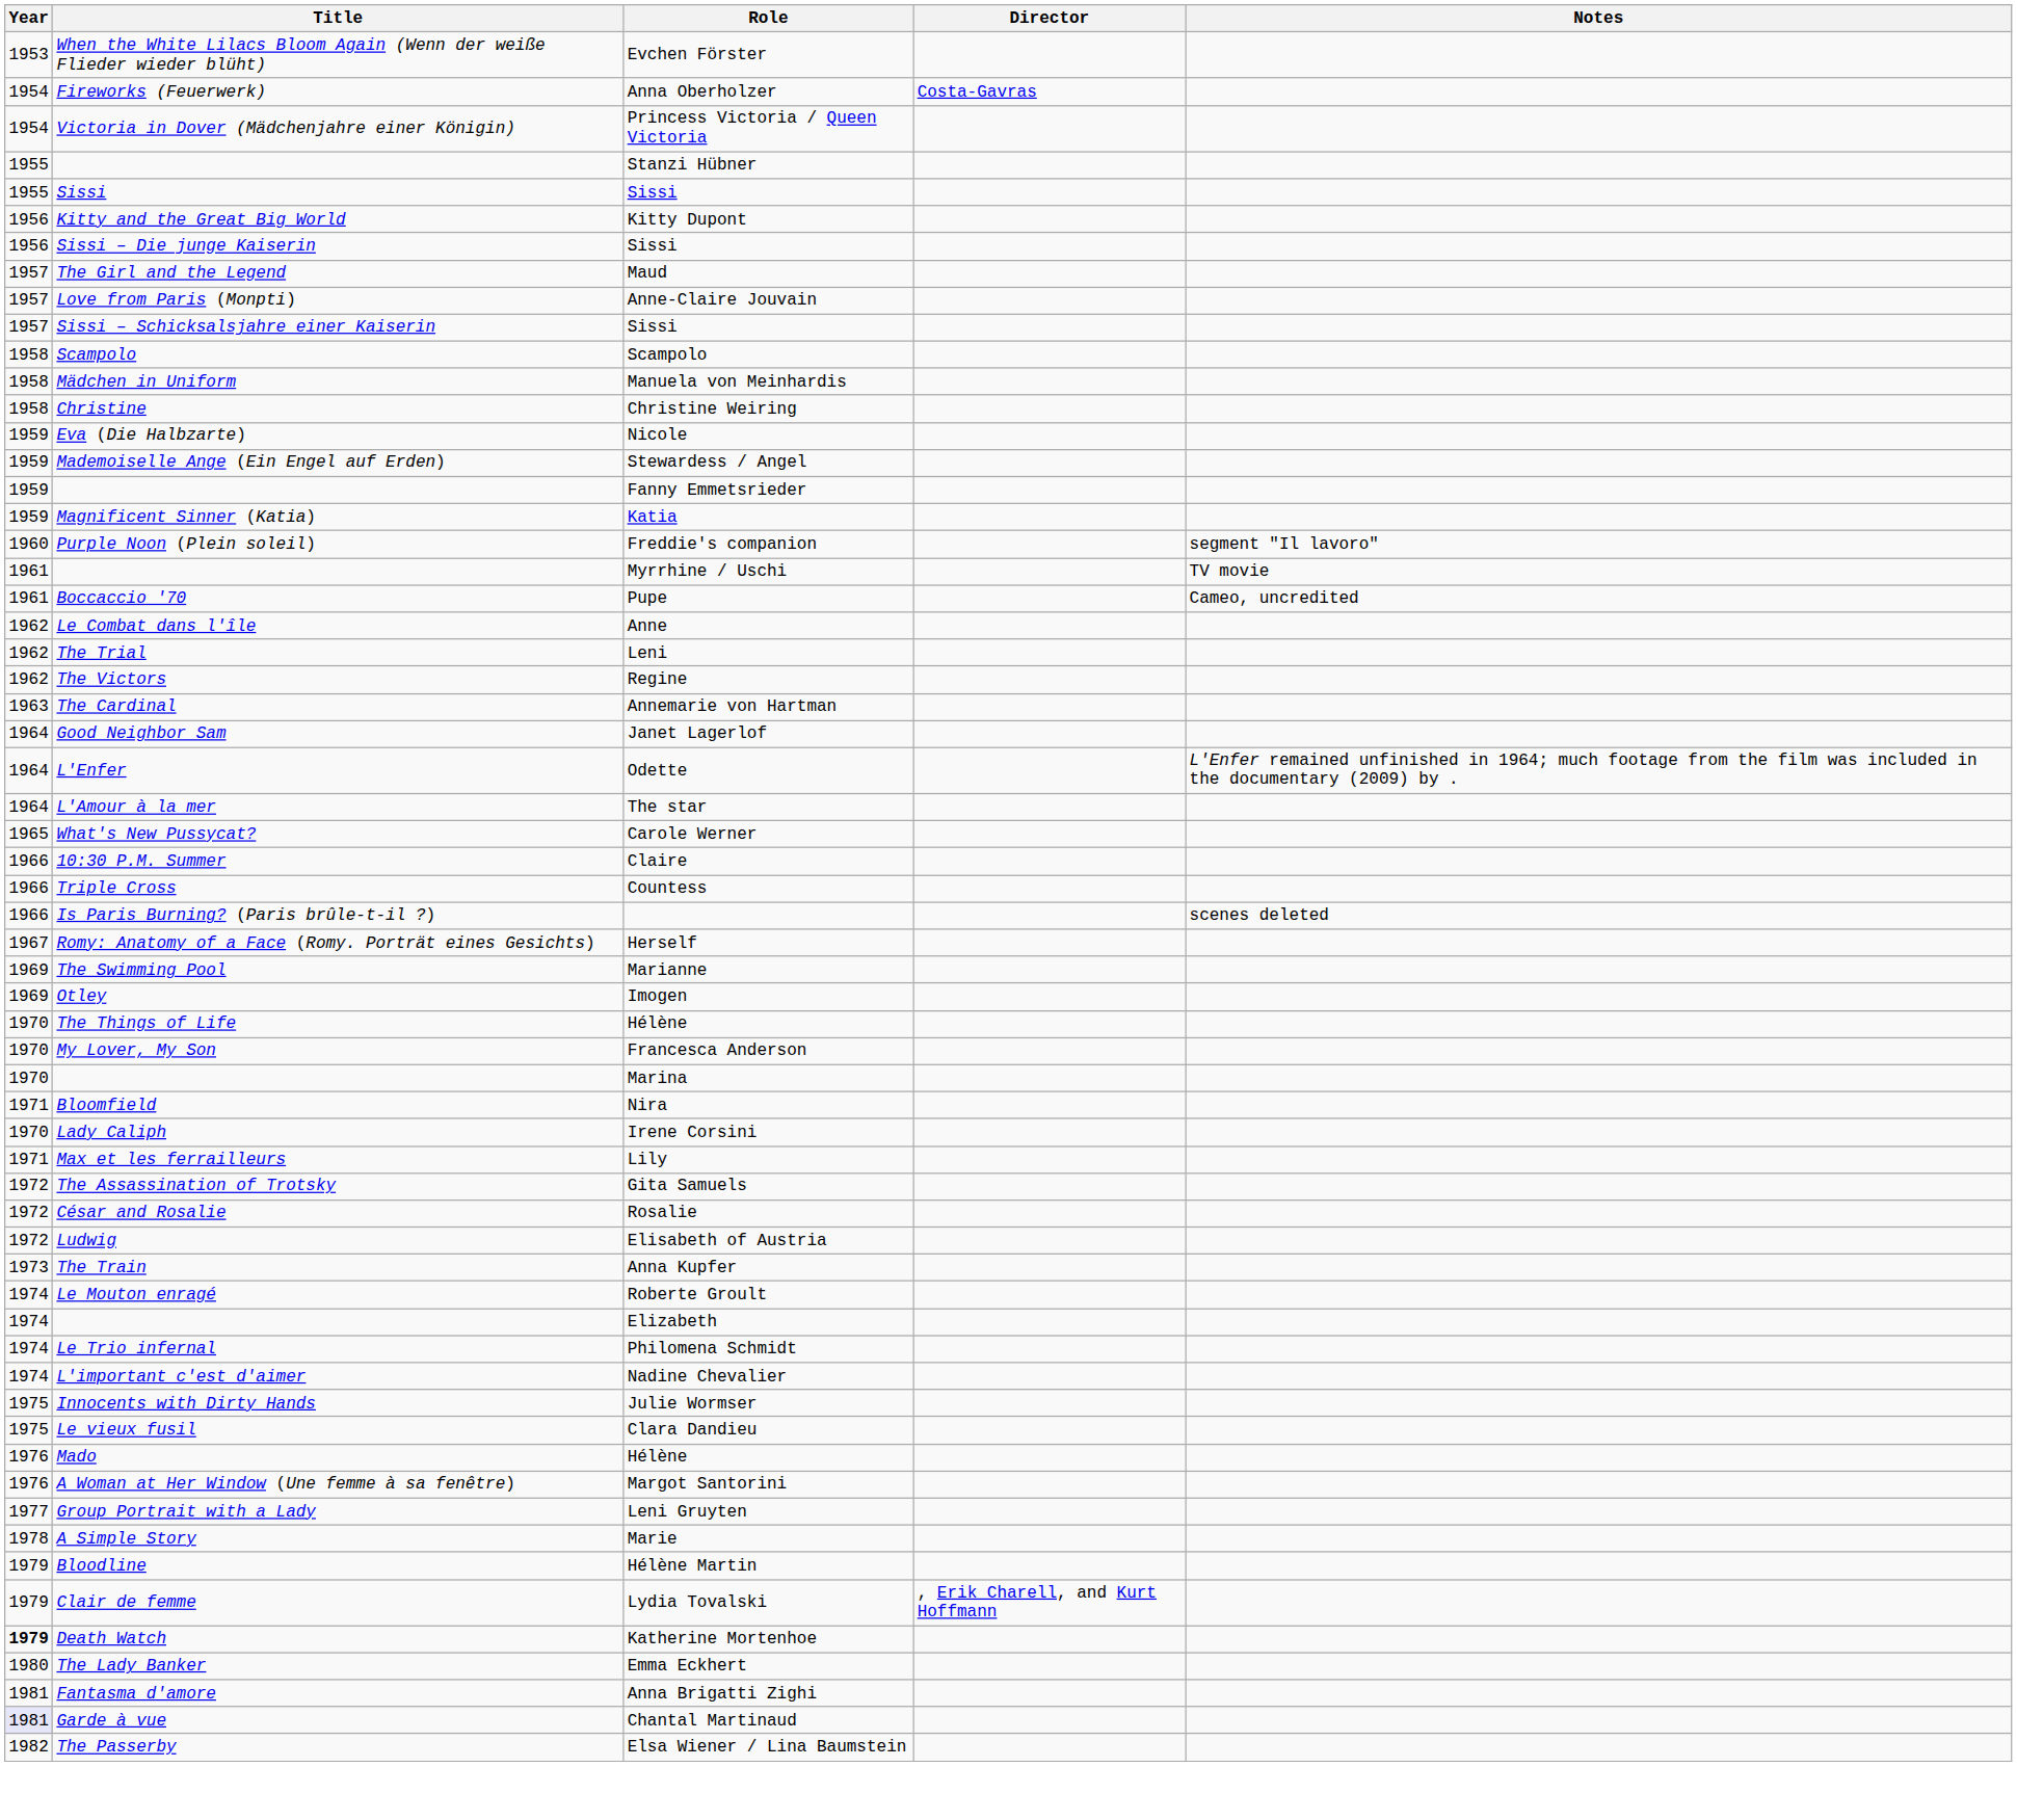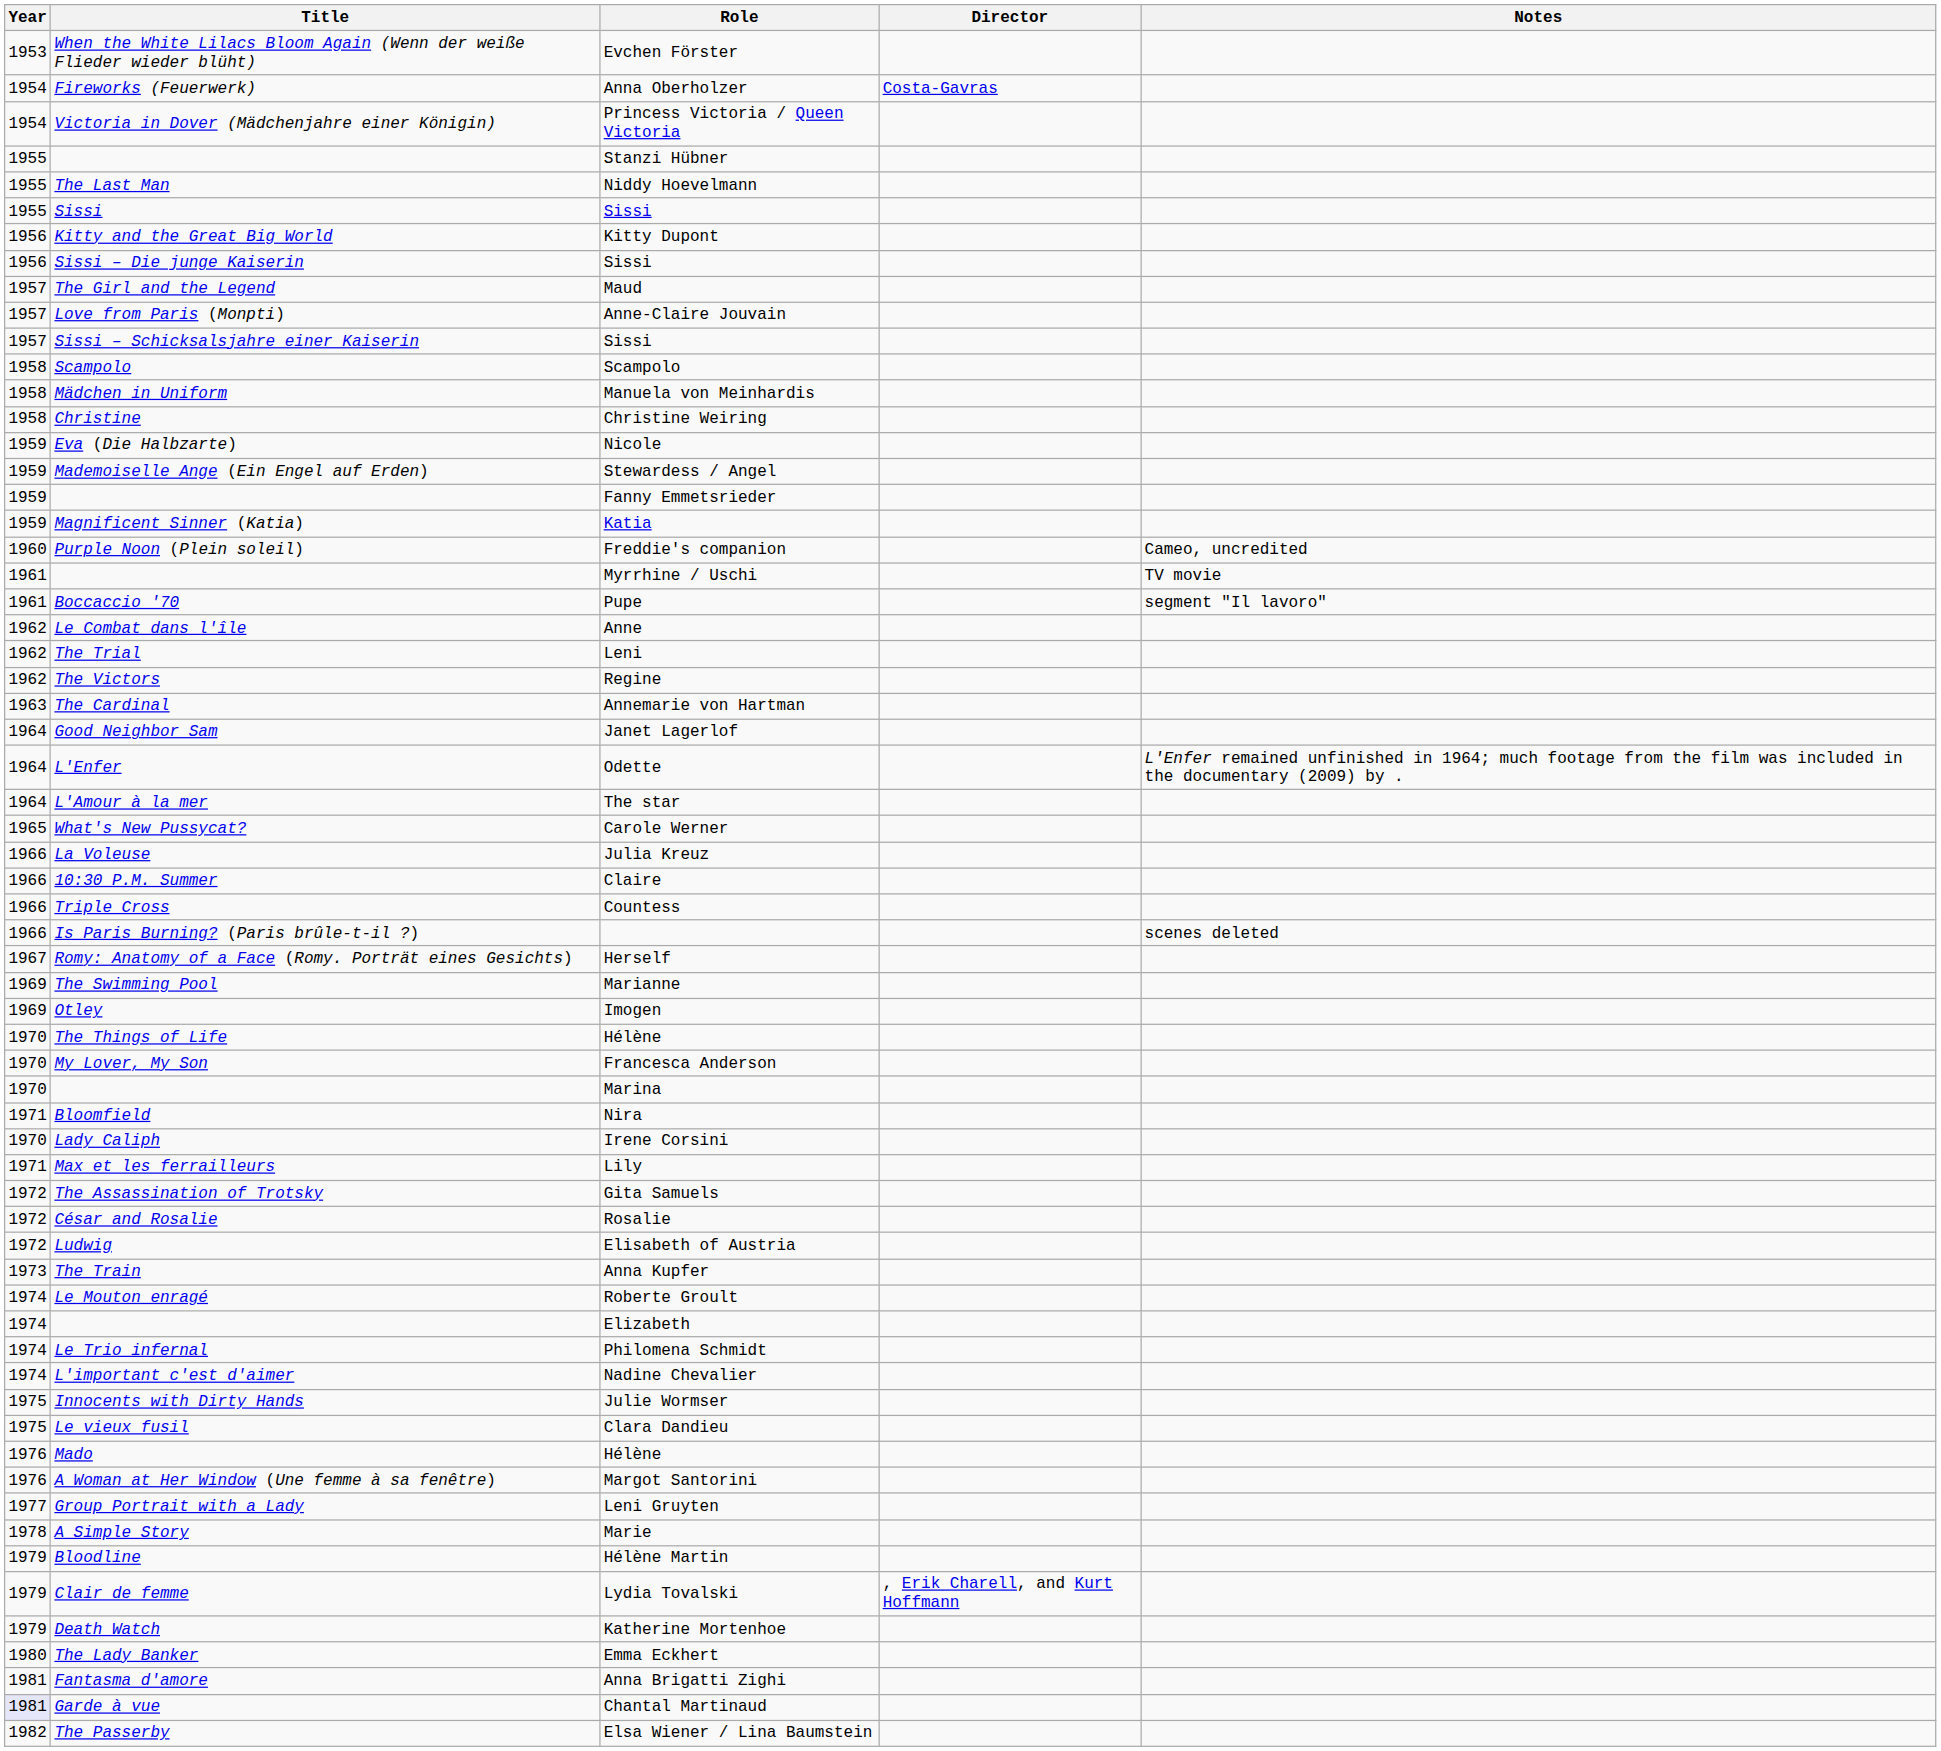 <table class="wikitable sortable">
 <tr>
 <th>Year</th>
 <th>Title</th>
 <th class="unsortable">Role</th>
 <th>Director</th>
 <th class="unsortable">Notes</th>
 </tr>
 <tr>
 <td>1953</td>
 <td><em><a href='#'>When the White Lilacs Bloom Again</a> (Wenn der weiße Flieder wieder blüht)</em></td>
 <td>Evchen Förster</td>
 <td></td>
 <td></td>
 </tr>
 <tr>
 <td>1954</td>
 <td><em><a href='#'>Fireworks</a> (Feuerwerk)</em></td>
 <td>Anna Oberholzer</td>
 <td><a href='#'>Costa-Gavras</a></td>
 <td></td>
 </tr>
 <tr>
 <td>1954</td>
 <td><em><a href='#'>Victoria in Dover</a> (Mädchenjahre einer Königin)</em></td>
 <td>Princess Victoria / <a href='#'>Queen Victoria</a></td>
 <td></td>
 <td></td>
 </tr>
 <tr>
 <td>1955</td>
 <td><em></em></td>
 <td>Stanzi Hübner</td>
+<td></td>
+<td></td>
+</tr>
+<tr>
+<td>1955</td>
+<td><em><a href='#'>The Last Man</a></em></td>
+<td>Niddy Hoevelmann</td>
 <td></td>
 <td></td>
 </tr>
 <tr>
 <td>1955</td>
 <td><em><a href='#'>Sissi</a></em></td>
 <td><a href='#'>Sissi</a></td>
 <td></td>
 <td></td>
 </tr>
 <tr>
 <td>1956</td>
 <td><em><a href='#'>Kitty and the Great Big World</a></em></td>
 <td>Kitty Dupont</td>
 <td></td>
 <td></td>
 </tr>
 <tr>
 <td>1956</td>
 <td><em><a href='#'>Sissi – Die junge Kaiserin</a></em></td>
 <td>Sissi</td>
 <td></td>
 <td></td>
 </tr>
 <tr>
 <td>1957</td>
 <td><em><a href='#'>The Girl and the Legend</a></em></td>
 <td>Maud</td>
 <td></td>
 <td></td>
 </tr>
 <tr>
 <td>1957</td>
 <td><em><a href='#'>Love from Paris</a></em> (<em>Monpti</em>)</td>
 <td>Anne-Claire Jouvain</td>
 <td></td>
 <td></td>
 </tr>
 <tr>
 <td>1957</td>
 <td><em><a href='#'>Sissi – Schicksalsjahre einer Kaiserin</a></em></td>
 <td>Sissi</td>
 <td></td>
 <td></td>
 </tr>
 <tr>
 <td>1958</td>
 <td><em><a href='#'>Scampolo</a></em></td>
 <td>Scampolo</td>
 <td></td>
 <td></td>
 </tr>
 <tr>
 <td>1958</td>
 <td><em><a href='#'>Mädchen in Uniform</a></em></td>
 <td>Manuela von Meinhardis</td>
 <td></td>
 <td></td>
 </tr>
 <tr>
 <td>1958</td>
 <td><em><a href='#'>Christine</a></em></td>
 <td>Christine Weiring</td>
 <td></td>
 <td></td>
 </tr>
 <tr>
 <td>1959</td>
 <td><em><a href='#'>Eva</a></em> (<em>Die Halbzarte</em>)</td>
 <td>Nicole</td>
 <td></td>
 <td></td>
 </tr>
 <tr>
 <td>1959</td>
 <td><em><a href='#'>Mademoiselle Ange</a></em> (<em>Ein Engel auf Erden</em>)</td>
 <td>Stewardess / Angel</td>
 <td></td>
 <td></td>
 </tr>
 <tr>
 <td>1959</td>
 <td><em></em></td>
 <td>Fanny Emmetsrieder</td>
 <td></td>
 <td></td>
 </tr>
 <tr>
 <td>1959</td>
 <td><em><a href='#'>Magnificent Sinner</a></em> (<em>Katia</em>)</td>
 <td><a href='#'>Katia</a></td>
 <td></td>
 <td></td>
 </tr>
 <tr>
 <td>1960</td>
 <td><em><a href='#'>Purple Noon</a></em> (<em>Plein soleil</em>)</td>
 <td>Freddie's companion</td>
 <td></td>
-<td>segment "Il lavoro"</td>
+<td>Cameo, uncredited</td>
 </tr>
 <tr>
 <td>1961</td>
 <td><em></em></td>
 <td>Myrrhine / Uschi</td>
 <td></td>
 <td>TV movie</td>
 </tr>
 <tr>
 <td>1961</td>
 <td><em><a href='#'>Boccaccio '70</a></em></td>
 <td>Pupe</td>
 <td></td>
-<td>Cameo, uncredited</td>
+<td>segment "Il lavoro"</td>
 </tr>
 <tr>
 <td>1962</td>
 <td><em><a href='#'>Le Combat dans l'île</a></em></td>
 <td>Anne</td>
 <td></td>
 <td></td>
 </tr>
 <tr>
 <td>1962</td>
 <td><em><a href='#'>The Trial</a></em></td>
 <td>Leni</td>
 <td></td>
 <td></td>
 </tr>
 <tr>
 <td>1962</td>
 <td><em><a href='#'>The Victors</a></em></td>
 <td>Regine</td>
 <td></td>
 <td></td>
 </tr>
 <tr>
 <td>1963</td>
 <td><em><a href='#'>The Cardinal</a></em></td>
 <td>Annemarie von Hartman</td>
 <td></td>
 <td></td>
 </tr>
 <tr>
 <td>1964</td>
 <td><em><a href='#'>Good Neighbor Sam</a></em></td>
 <td>Janet Lagerlof</td>
 <td></td>
 <td></td>
 </tr>
 <tr>
 <td>1964</td>
 <td><em><a href='#'>L'Enfer</a></em></td>
 <td>Odette</td>
 <td></td>
 <td><em>L'Enfer</em> remained unfinished in 1964; much footage from the film was included in the documentary <em></em> (2009) by .</td>
 </tr>
 <tr>
 <td>1964</td>
 <td><em><a href='#'>L'Amour à la mer</a></em></td>
 <td>The star</td>
 <td></td>
 <td></td>
 </tr>
 <tr>
 <td>1965</td>
 <td><em><a href='#'>What's New Pussycat?</a></em></td>
 <td>Carole Werner</td>
+<td></td>
+<td></td>
+</tr>
+<tr>
+<td>1966</td>
+<td><em><a href='#'>La Voleuse</a></em></td>
+<td>Julia Kreuz</td>
 <td></td>
 <td></td>
 </tr>
 <tr>
 <td>1966</td>
 <td><em><a href='#'>10:30 P.M. Summer</a></em></td>
 <td>Claire</td>
 <td></td>
 <td></td>
 </tr>
 <tr>
 <td>1966</td>
 <td><em><a href='#'>Triple Cross</a></em></td>
 <td>Countess</td>
 <td></td>
 <td></td>
 </tr>
 <tr>
 <td>1966</td>
 <td><em><a href='#'>Is Paris Burning?</a></em> (<em>Paris brûle-t-il ?</em>)</td>
 <td></td>
 <td></td>
 <td>scenes deleted</td>
 </tr>
 <tr>
 <td>1967</td>
 <td><em><a href='#'>Romy: Anatomy of a Face</a></em> (<em>Romy. Porträt eines Gesichts</em>)</td>
 <td>Herself</td>
 <td></td>
 <td></td>
 </tr>
 <tr>
 <td>1969</td>
 <td><em><a href='#'>The Swimming Pool</a></em></td>
 <td>Marianne</td>
 <td></td>
 <td></td>
 </tr>
 <tr>
 <td>1969</td>
 <td><em><a href='#'>Otley</a></em></td>
 <td>Imogen</td>
 <td></td>
 <td></td>
 </tr>
 <tr>
 <td>1970</td>
 <td><em><a href='#'>The Things of Life</a></em></td>
 <td>Hélène</td>
 <td></td>
 <td></td>
 </tr>
 <tr>
 <td>1970</td>
 <td><em><a href='#'>My Lover, My Son</a></em></td>
 <td>Francesca Anderson</td>
 <td></td>
 <td></td>
 </tr>
 <tr>
 <td>1970</td>
 <td><em></em></td>
 <td>Marina</td>
 <td></td>
 <td></td>
 </tr>
 <tr>
 <td>1971</td>
 <td><em><a href='#'>Bloomfield</a></em></td>
 <td>Nira</td>
 <td></td>
 <td></td>
 </tr>
 <tr>
 <td>1970</td>
 <td><em><a href='#'>Lady Caliph</a></em></td>
 <td>Irene Corsini</td>
 <td></td>
 <td></td>
 </tr>
 <tr>
 <td>1971</td>
 <td><em><a href='#'>Max et les ferrailleurs</a></em></td>
 <td>Lily</td>
 <td></td>
 <td></td>
 </tr>
 <tr>
 <td>1972</td>
 <td><em><a href='#'>The Assassination of Trotsky</a></em></td>
 <td>Gita Samuels</td>
 <td></td>
 <td></td>
 </tr>
 <tr>
 <td>1972</td>
 <td><em><a href='#'>César and Rosalie</a></em></td>
 <td>Rosalie</td>
 <td></td>
 <td></td>
 </tr>
 <tr>
 <td>1972</td>
 <td><em><a href='#'>Ludwig</a></em></td>
 <td>Elisabeth of Austria</td>
 <td></td>
 <td></td>
 </tr>
 <tr>
 <td>1973</td>
 <td><em><a href='#'>The Train</a></em></td>
 <td>Anna Kupfer</td>
 <td></td>
 <td></td>
 </tr>
 <tr>
 <td>1974</td>
 <td><em><a href='#'>Le Mouton enragé</a></em></td>
 <td>Roberte Groult</td>
 <td></td>
 <td></td>
 </tr>
 <tr>
 <td>1974</td>
 <td><em></em></td>
 <td>Elizabeth</td>
 <td></td>
 <td></td>
 </tr>
 <tr>
 <td>1974</td>
 <td><em><a href='#'>Le Trio infernal</a></em></td>
 <td>Philomena Schmidt</td>
 <td></td>
 <td></td>
 </tr>
 <tr>
 <td>1974</td>
 <td><em><a href='#'>L'important c'est d'aimer</a></em></td>
 <td>Nadine Chevalier</td>
 <td></td>
 <td></td>
 </tr>
 <tr>
 <td>1975</td>
 <td><em><a href='#'>Innocents with Dirty Hands</a></em></td>
 <td>Julie Wormser</td>
 <td></td>
 <td></td>
 </tr>
 <tr>
 <td>1975</td>
 <td><em><a href='#'>Le vieux fusil</a></em></td>
 <td>Clara Dandieu</td>
 <td></td>
 <td></td>
 </tr>
 <tr>
 <td>1976</td>
 <td><em><a href='#'>Mado</a></em></td>
 <td>Hélène</td>
 <td></td>
 <td></td>
 </tr>
 <tr>
 <td>1976</td>
 <td><em><a href='#'>A Woman at Her Window</a></em> (<em>Une femme à sa fenêtre</em>)</td>
 <td>Margot Santorini</td>
 <td></td>
 <td></td>
 </tr>
 <tr>
 <td>1977</td>
 <td><em><a href='#'>Group Portrait with a Lady</a></em></td>
 <td>Leni Gruyten</td>
 <td></td>
 <td></td>
 </tr>
 <tr>
 <td>1978</td>
 <td><em><a href='#'>A Simple Story</a></em></td>
 <td>Marie</td>
 <td></td>
 <td></td>
 </tr>
 <tr>
 <td>1979</td>
 <td><em><a href='#'>Bloodline</a></em></td>
 <td>Hélène Martin</td>
 <td></td>
 <td></td>
 </tr>
 <tr>
 <td>1979</td>
 <td><em><a href='#'>Clair de femme</a></em></td>
 <td>Lydia Tovalski</td>
 <td>, <a href='#'>Erik Charell</a>, and <a href='#'>Kurt Hoffmann</a></td>
 <td></td>
 </tr>
 <tr>
-<td><strong>1979</strong></td>
+<td>1979</td>
 <td><em><a href='#'>Death Watch</a></em></td>
 <td>Katherine Mortenhoe</td>
 <td></td>
 <td></td>
 </tr>
 <tr>
 <td>1980</td>
 <td><em><a href='#'>The Lady Banker</a></em></td>
 <td>Emma Eckhert</td>
 <td></td>
 <td></td>
 </tr>
 <tr>
 <td>1981</td>
 <td><em><a href='#'>Fantasma d'amore</a></em></td>
 <td>Anna Brigatti Zighi</td>
 <td></td>
 <td></td>
 </tr>
 <tr>
 <td style="background: lavender;">1981</td>
 <td><em><a href='#'>Garde à vue</a></em></td>
 <td>Chantal Martinaud</td>
 <td></td>
 <td></td>
 </tr>
 <tr>
 <td>1982</td>
 <td><em><a href='#'>The Passerby</a></em></td>
 <td>Elsa Wiener / Lina Baumstein</td>
 <td></td>
 <td></td>
 </tr>
 </table>
